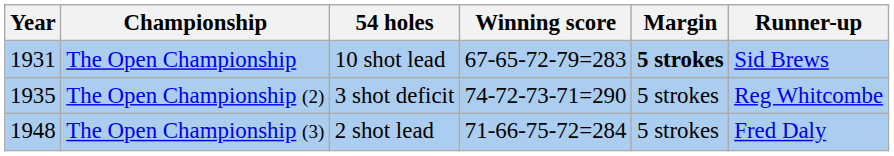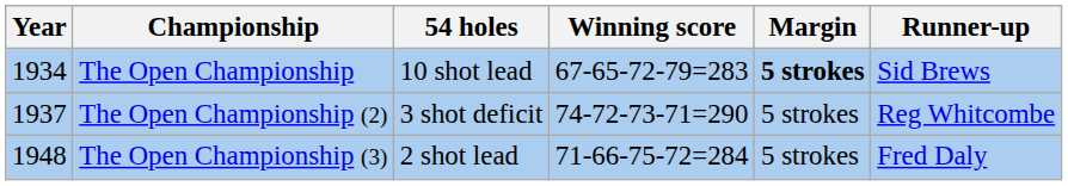 <table class="sortable wikitable">
 <tr>
 <th>Year</th>
 <th>Championship</th>
 <th>54 holes</th>
 <th>Winning score</th>
 <th>Margin</th>
 <th>Runner-up</th>
 </tr>
 <tr style="background:#ABCDEF;">
-<td>1931</td>
+<td>1934</td>
 <td><a href='#'>The Open Championship</a></td>
 <td>10 shot lead</td>
 <td>67-65-72-79=283</td>
 <td><strong>5 strokes</strong></td>
 <td> <a href='#'>Sid Brews</a></td>
 </tr>
 <tr style="background:#ABCDEF;">
-<td>1935</td>
+<td>1937</td>
 <td><a href='#'>The Open Championship</a> <small> (2)</small></td>
 <td>3 shot deficit</td>
 <td>74-72-73-71=290</td>
 <td>5 strokes</td>
 <td> <a href='#'>Reg Whitcombe</a></td>
 </tr>
 <tr style="background:#ABCDEF;">
 <td>1948</td>
 <td><a href='#'>The Open Championship</a> <small> (3)</small></td>
 <td>2 shot lead</td>
 <td>71-66-75-72=284</td>
 <td>5 strokes</td>
 <td> <a href='#'>Fred Daly</a></td>
 </tr>
 </table>
